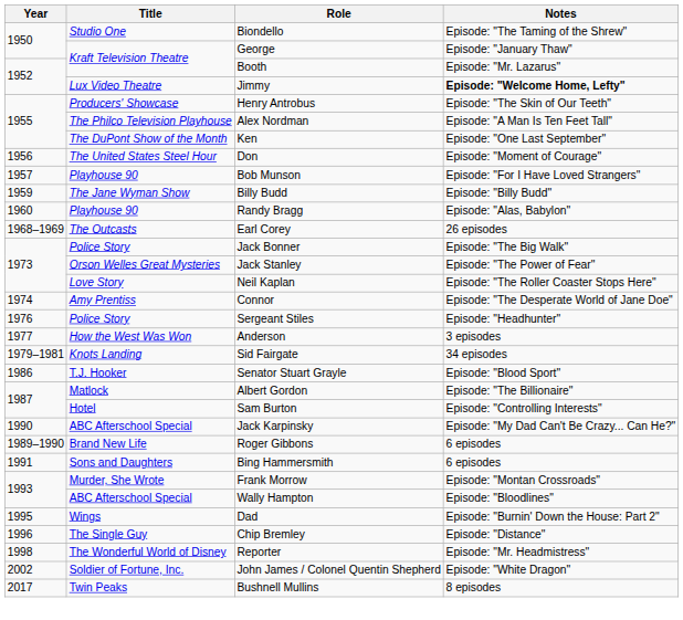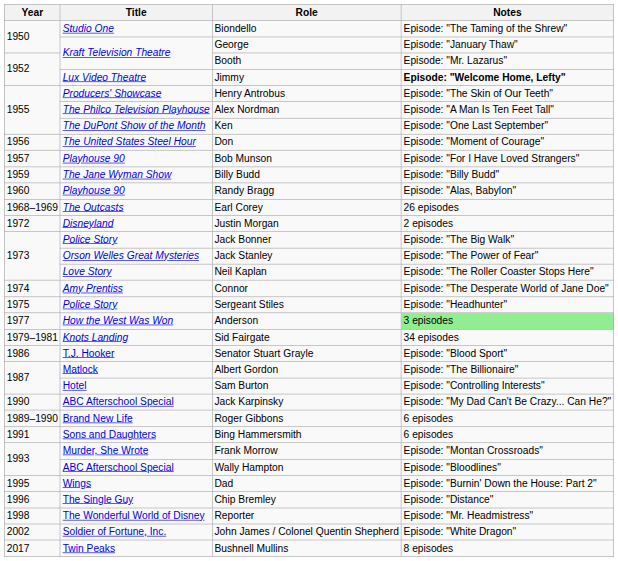 <table class="wikitable sortable">
 <tr>
 <th>Year</th>
 <th>Title</th>
 <th>Role</th>
 <th>Notes</th>
 </tr>
 <tr>
 <td rowspan=2>1950</td>
 <td><em><a href='#'>Studio One</a></em></td>
 <td>Biondello</td>
 <td>Episode: "The Taming of the Shrew"</td>
 </tr>
 <tr>
 <td rowspan=2><em><a href='#'>Kraft Television Theatre</a></em></td>
 <td>George</td>
 <td>Episode: "January Thaw"</td>
 </tr>
 <tr>
 <td rowspan=2>1952</td>
 <td>Booth</td>
 <td>Episode: "Mr. Lazarus"</td>
 </tr>
 <tr>
 <td><em><a href='#'>Lux Video Theatre</a></em></td>
 <td>Jimmy</td>
 <td><strong>Episode: "Welcome Home, Lefty"</strong></td>
 </tr>
 <tr>
 <td rowspan=3>1955</td>
 <td><em><a href='#'>Producers' Showcase</a></em></td>
 <td>Henry Antrobus</td>
 <td>Episode: "The Skin of Our Teeth"</td>
 </tr>
 <tr>
 <td><em><a href='#'>The Philco Television Playhouse</a></em></td>
 <td>Alex Nordman</td>
 <td>Episode: "A Man Is Ten Feet Tall"</td>
 </tr>
 <tr>
 <td><em><a href='#'>The DuPont Show of the Month</a></em></td>
 <td>Ken</td>
 <td>Episode: "One Last September"</td>
 </tr>
 <tr>
 <td>1956</td>
 <td><em><a href='#'>The United States Steel Hour</a></em></td>
 <td>Don</td>
 <td>Episode: "Moment of Courage"</td>
 </tr>
 <tr>
 <td>1957</td>
 <td><em><a href='#'>Playhouse 90</a></em></td>
 <td>Bob Munson</td>
 <td>Episode: "For I Have Loved Strangers"</td>
 </tr>
 <tr>
 <td>1959</td>
 <td><em><a href='#'>The Jane Wyman Show</a></em></td>
 <td>Billy Budd</td>
 <td>Episode: "Billy Budd"</td>
 </tr>
 <tr>
 <td>1960</td>
 <td><em><a href='#'>Playhouse 90</a></em></td>
 <td>Randy Bragg</td>
 <td>Episode: "Alas, Babylon"</td>
 </tr>
 <tr>
 <td>1968–1969</td>
 <td><em><a href='#'>The Outcasts</a></em></td>
 <td>Earl Corey</td>
 <td>26 episodes</td>
 </tr>
 <tr>
+<td>1972</td>
+<td><em><a href='#'>Disneyland</a></em></td>
+<td>Justin Morgan</td>
+<td>2 episodes</td>
+</tr>
+<tr>
 <td rowspan=3>1973</td>
 <td><em><a href='#'>Police Story</a></em></td>
 <td>Jack Bonner</td>
 <td>Episode: "The Big Walk"</td>
 </tr>
 <tr>
 <td><em><a href='#'>Orson Welles Great Mysteries</a></em></td>
 <td>Jack Stanley</td>
 <td>Episode: "The Power of Fear"</td>
 </tr>
 <tr>
 <td><em><a href='#'>Love Story</a></em></td>
 <td>Neil Kaplan</td>
 <td>Episode: "The Roller Coaster Stops Here"</td>
 </tr>
 <tr>
 <td>1974</td>
 <td><em><a href='#'>Amy Prentiss</a></em></td>
 <td>Connor</td>
 <td>Episode: "The Desperate World of Jane Doe"</td>
 </tr>
 <tr>
-<td>1976</td>
+<td>1975</td>
 <td><em><a href='#'>Police Story</a></em></td>
 <td>Sergeant Stiles</td>
 <td>Episode: "Headhunter"</td>
 </tr>
 <tr>
 <td>1977</td>
 <td><em><a href='#'>How the West Was Won</a></em></td>
 <td>Anderson</td>
-<td>3 episodes</td>
+<td style="background: lightgreen;">3 episodes</td>
 </tr>
 <tr>
 <td>1979–1981</td>
 <td><em><a href='#'>Knots Landing</a></td>
 <td>Sid Fairgate</td>
 <td>34 episodes</td>
 </tr>
 <tr>
 <td>1986</td>
 <td></em><a href='#'>T.J. Hooker</a><em></td>
 <td>Senator Stuart Grayle</td>
 <td>Episode: "Blood Sport"</td>
 </tr>
 <tr>
 <td rowspan=2>1987</td>
 <td></em><a href='#'>Matlock</a><em></td>
 <td>Albert Gordon</td>
 <td>Episode: "The Billionaire"</td>
 </tr>
 <tr>
 <td></em><a href='#'>Hotel</a><em></td>
 <td>Sam Burton</td>
 <td>Episode: "Controlling Interests"</td>
 </tr>
 <tr>
 <td>1990</td>
 <td></em><a href='#'>ABC Afterschool Special</a><em></td>
 <td>Jack Karpinsky</td>
 <td>Episode: "My Dad Can't Be Crazy... Can He?"</td>
 </tr>
 <tr>
 <td>1989–1990</td>
 <td></em><a href='#'>Brand New Life</a><em></td>
 <td>Roger Gibbons</td>
 <td>6 episodes</td>
 </tr>
 <tr>
 <td>1991</td>
 <td></em><a href='#'>Sons and Daughters</a><em></td>
 <td>Bing Hammersmith</td>
 <td>6 episodes</td>
 </tr>
 <tr>
 <td rowspan=2>1993</td>
 <td></em><a href='#'>Murder, She Wrote</a><em></td>
 <td>Frank Morrow</td>
 <td>Episode: "Montan Crossroads"</td>
 </tr>
 <tr>
 <td></em><a href='#'>ABC Afterschool Special</a><em></td>
 <td>Wally Hampton</td>
 <td>Episode: "Bloodlines"</td>
 </tr>
 <tr>
 <td>1995</td>
 <td></em><a href='#'>Wings</a><em></td>
 <td>Dad</td>
 <td>Episode: "Burnin' Down the House: Part 2"</td>
 </tr>
 <tr>
 <td>1996</td>
 <td></em><a href='#'>The Single Guy</a><em></td>
 <td>Chip Bremley</td>
 <td>Episode: "Distance"</td>
 </tr>
 <tr>
 <td>1998</td>
 <td></em><a href='#'>The Wonderful World of Disney</a><em></td>
 <td>Reporter</td>
 <td>Episode: "Mr. Headmistress"</td>
 </tr>
 <tr>
 <td>2002</td>
 <td></em><a href='#'>Soldier of Fortune, Inc.</a><em></td>
 <td>John James / Colonel Quentin Shepherd</td>
 <td>Episode: "White Dragon"</td>
 </tr>
 <tr>
 <td>2017</td>
 <td></em><a href='#'>Twin Peaks</a><em></td>
 <td>Bushnell Mullins</td>
 <td>8 episodes</td>
 </tr>
 </table>
